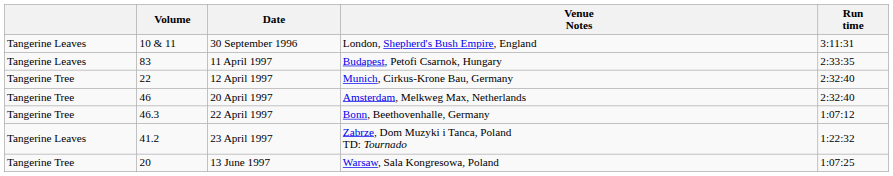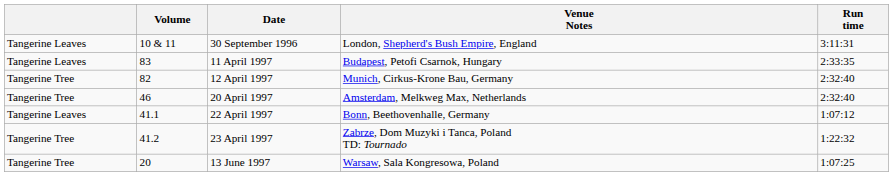 <table class="wikitable" style="width: 100%;">
 <tr>
 <th style="width: 15%;"></th>
 <th style="width: 8%;">Volume</th>
 <th style="width: 15%;">Date</th>
 <th>Venue<br>Notes</th>
 <th style="width: 8%;">Run<br>time</th>
 </tr>
 <tr>
 <td>Tangerine Leaves</td>
 <td>10 & 11</td>
 <td>30 September 1996</td>
 <td>London, <a href='#'>Shepherd's Bush Empire</a>, England</td>
 <td>3:11:31</td>
 </tr>
 <tr>
 <td>Tangerine Leaves</td>
 <td>83</td>
 <td>11 April 1997</td>
 <td><a href='#'>Budapest</a>, Petofi Csarnok, Hungary</td>
 <td>2:33:35</td>
 </tr>
 <tr>
 <td>Tangerine Tree</td>
-<td>22</td>
+<td>82</td>
 <td>12 April 1997</td>
 <td><a href='#'>Munich</a>, Cirkus-Krone Bau, Germany</td>
 <td>2:32:40</td>
 </tr>
 <tr>
 <td>Tangerine Tree</td>
 <td>46</td>
 <td>20 April 1997</td>
 <td><a href='#'>Amsterdam</a>, Melkweg Max, Netherlands</td>
 <td>2:32:40</td>
 </tr>
 <tr>
-<td>Tangerine Tree</td>
-<td>46.3</td>
+<td>Tangerine Leaves</td>
+<td>41.1</td>
 <td>22 April 1997</td>
 <td><a href='#'>Bonn</a>, Beethovenhalle, Germany</td>
 <td>1:07:12</td>
 </tr>
 <tr>
-<td>Tangerine Leaves</td>
+<td>Tangerine Tree</td>
 <td>41.2</td>
 <td>23 April 1997</td>
 <td><a href='#'>Zabrze</a>, Dom Muzyki i Tanca, Poland<br>TD: <em>Tournado</em></td>
 <td>1:22:32</td>
 </tr>
 <tr>
 <td>Tangerine Tree</td>
 <td>20</td>
 <td>13 June 1997</td>
 <td><a href='#'>Warsaw</a>, Sala Kongresowa, Poland</td>
 <td>1:07:25</td>
 </tr>
 </table>
